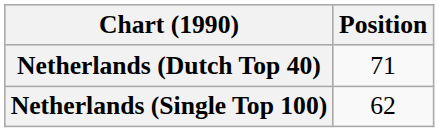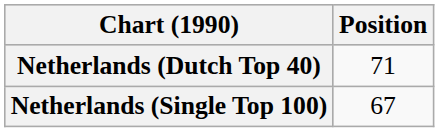 <table class="wikitable sortable plainrowheaders" style="text-align:center">
 <tr>
 <th scope="col">Chart (1990)</th>
 <th scope="col">Position</th>
 </tr>
 <tr>
 <th scope="row">Netherlands (Dutch Top 40)</th>
 <td>71</td>
 </tr>
 <tr>
 <th scope="row">Netherlands (Single Top 100)</th>
-<td>62</td>
+<td>67</td>
 </tr>
 </table>
